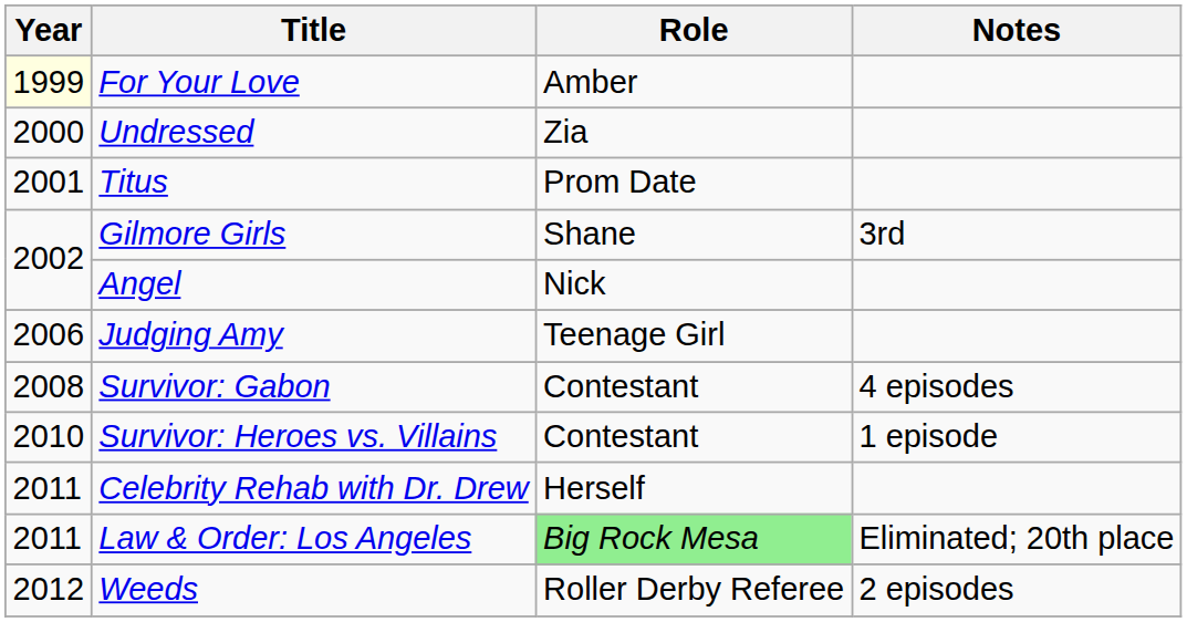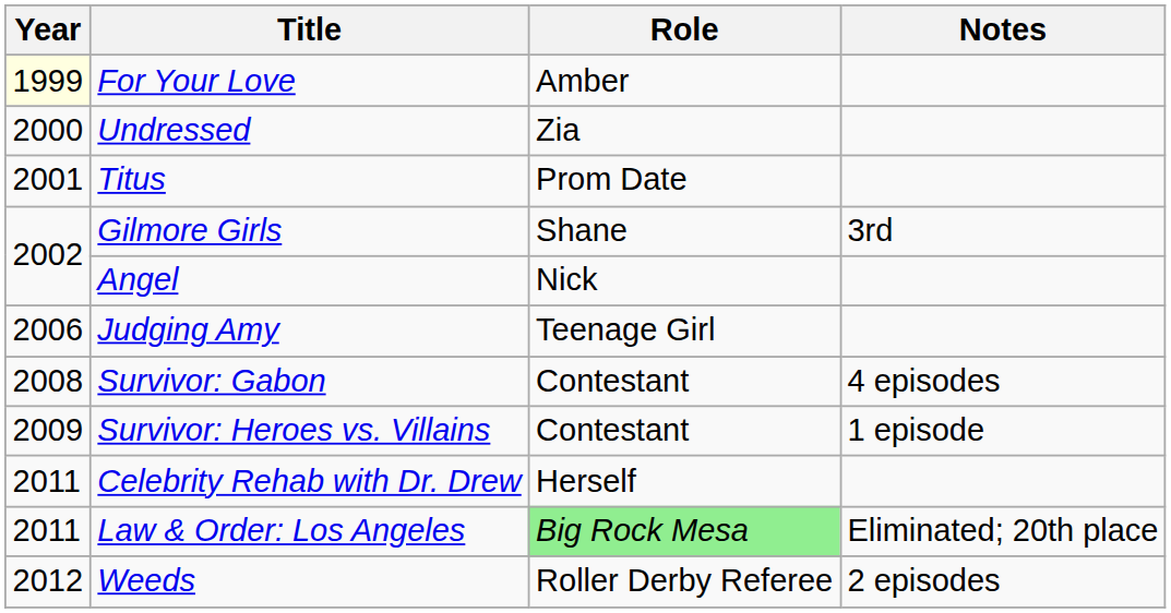 <table class="wikitable">
 <tr>
 <th>Year</th>
 <th>Title</th>
 <th>Role</th>
 <th>Notes</th>
 </tr>
 <tr>
 <td style="background: lightyellow;">1999</td>
 <td><em><a href='#'>For Your Love</a></em></td>
 <td>Amber</td>
 <td></td>
 </tr>
 <tr>
 <td>2000</td>
 <td><em><a href='#'>Undressed</a></em></td>
 <td>Zia</td>
 <td></td>
 </tr>
 <tr>
 <td>2001</td>
 <td><em><a href='#'>Titus</a></em></td>
 <td>Prom Date</td>
 <td></td>
 </tr>
 <tr>
 <td rowspan=2>2002</td>
 <td><em><a href='#'>Gilmore Girls</a></em></td>
 <td>Shane</td>
 <td>3rd</td>
 </tr>
 <tr>
 <td><em><a href='#'>Angel</a></em></td>
 <td>Nick</td>
 <td></td>
 </tr>
 <tr>
 <td>2006</td>
 <td><em><a href='#'>Judging Amy</a></em></td>
 <td>Teenage Girl</td>
 <td></td>
 </tr>
 <tr>
 <td>2008</td>
 <td><em><a href='#'>Survivor: Gabon</a></em></td>
 <td>Contestant</td>
 <td>4 episodes</td>
 </tr>
 <tr>
-<td>2010</td>
+<td>2009</td>
 <td><em><a href='#'>Survivor: Heroes vs. Villains</a></em></td>
 <td>Contestant</td>
 <td>1 episode</td>
 </tr>
 <tr>
 <td>2011</td>
 <td><em><a href='#'>Celebrity Rehab with Dr. Drew</a></em></td>
 <td>Herself</td>
 <td></td>
 </tr>
 <tr>
 <td>2011</td>
 <td><em><a href='#'>Law & Order: Los Angeles</a></em></td>
 <td style="background: lightgreen;"><em>Big Rock Mesa</em></td>
 <td>Eliminated; 20th place</td>
 </tr>
 <tr>
 <td>2012</td>
 <td><em><a href='#'>Weeds</a></em></td>
 <td>Roller Derby Referee</td>
 <td>2 episodes</td>
 </tr>
 </table>
